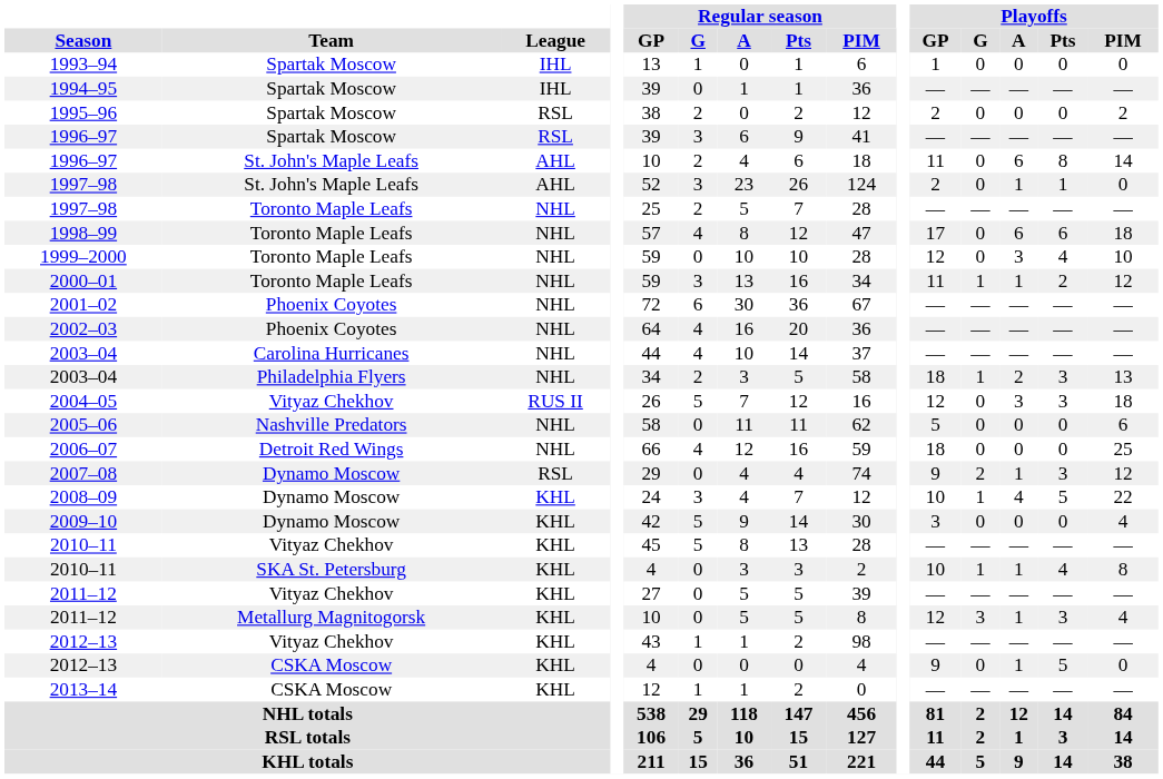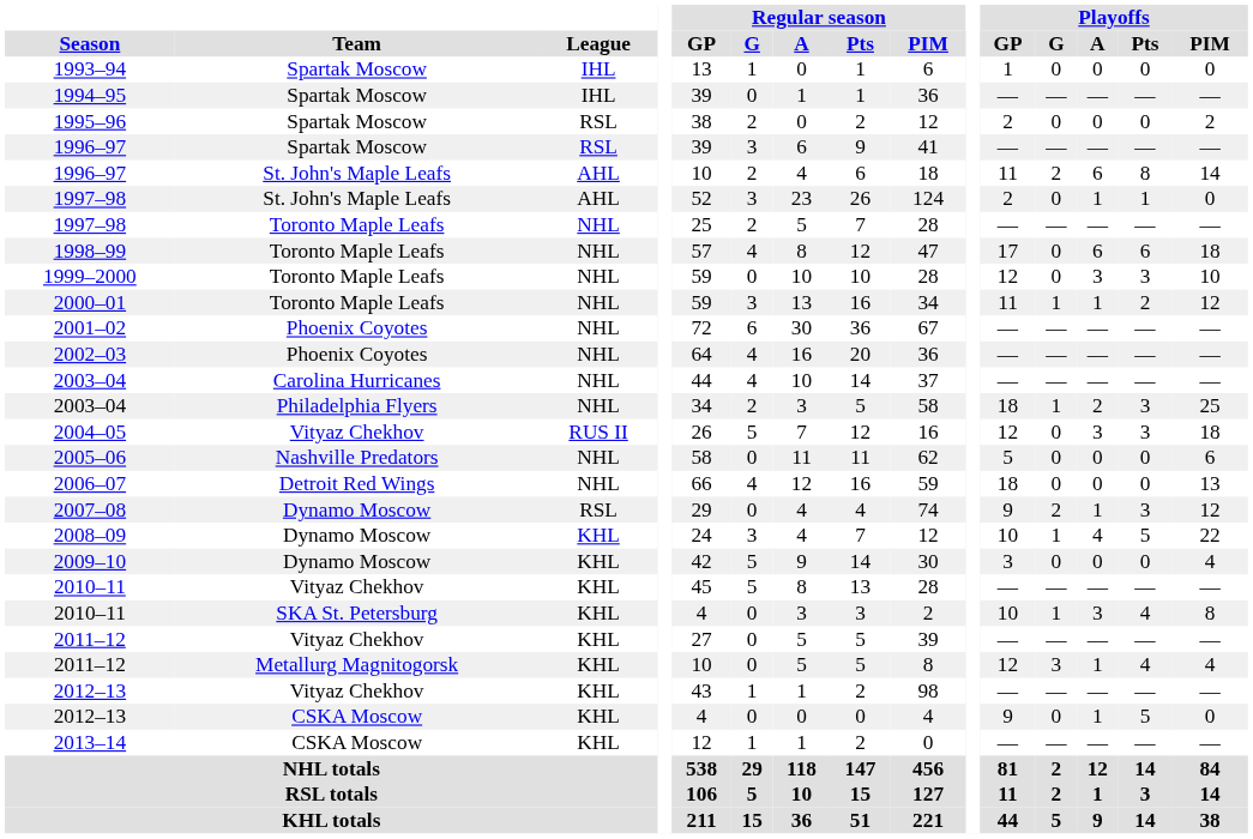 <table border="0" cellpadding="1" cellspacing="0" style="text-align:center; width:60em;">
 <tr style="background:#e0e0e0;">
 <th colspan="3" style="background:#fff;"> </th>
 <th rowspan="99" style="background:#fff;"> </th>
 <th colspan="5"><a href='#'>Regular season</a></th>
 <th rowspan="99" style="background:#fff;"> </th>
 <th colspan="5"><a href='#'>Playoffs</a></th>
 </tr>
 <tr style="background:#e0e0e0;">
 <th><a href='#'>Season</a></th>
 <th>Team</th>
 <th>League</th>
 <th>GP</th>
 <th><a href='#'>G</a></th>
 <th><a href='#'>A</a></th>
 <th><a href='#'>Pts</a></th>
 <th><a href='#'>PIM</a></th>
 <th>GP</th>
 <th>G</th>
 <th>A</th>
 <th>Pts</th>
 <th>PIM</th>
 </tr>
 <tr>
 <td><a href='#'>1993–94</a></td>
 <td><a href='#'>Spartak Moscow</a></td>
 <td><a href='#'>IHL</a></td>
 <td>13</td>
 <td>1</td>
 <td>0</td>
 <td>1</td>
 <td>6</td>
 <td>1</td>
 <td>0</td>
 <td>0</td>
 <td>0</td>
 <td>0</td>
 </tr>
 <tr style="background:#f0f0f0;">
 <td><a href='#'>1994–95</a></td>
 <td>Spartak Moscow</td>
 <td>IHL</td>
 <td>39</td>
 <td>0</td>
 <td>1</td>
 <td>1</td>
 <td>36</td>
 <td>—</td>
 <td>—</td>
 <td>—</td>
 <td>—</td>
 <td>—</td>
 </tr>
 <tr>
 <td><a href='#'>1995–96</a></td>
 <td>Spartak Moscow</td>
 <td>RSL</td>
 <td>38</td>
 <td>2</td>
 <td>0</td>
 <td>2</td>
 <td>12</td>
 <td>2</td>
 <td>0</td>
 <td>0</td>
 <td>0</td>
 <td>2</td>
 </tr>
 <tr style="background:#f0f0f0;">
 <td><a href='#'>1996–97</a></td>
 <td>Spartak Moscow</td>
 <td><a href='#'>RSL</a></td>
 <td>39</td>
 <td>3</td>
 <td>6</td>
 <td>9</td>
 <td>41</td>
 <td>—</td>
 <td>—</td>
 <td>—</td>
 <td>—</td>
 <td>—</td>
 </tr>
 <tr>
 <td><a href='#'>1996–97</a></td>
 <td><a href='#'>St. John's Maple Leafs</a></td>
 <td><a href='#'>AHL</a></td>
 <td>10</td>
 <td>2</td>
 <td>4</td>
 <td>6</td>
 <td>18</td>
 <td>11</td>
-<td>0</td>
+<td>2</td>
 <td>6</td>
 <td>8</td>
 <td>14</td>
 </tr>
 <tr style="background:#f0f0f0;">
 <td><a href='#'>1997–98</a></td>
 <td>St. John's Maple Leafs</td>
 <td>AHL</td>
 <td>52</td>
 <td>3</td>
 <td>23</td>
 <td>26</td>
 <td>124</td>
 <td>2</td>
 <td>0</td>
 <td>1</td>
 <td>1</td>
 <td>0</td>
 </tr>
 <tr>
 <td><a href='#'>1997–98</a></td>
 <td><a href='#'>Toronto Maple Leafs</a></td>
 <td><a href='#'>NHL</a></td>
 <td>25</td>
 <td>2</td>
 <td>5</td>
 <td>7</td>
 <td>28</td>
 <td>—</td>
 <td>—</td>
 <td>—</td>
 <td>—</td>
 <td>—</td>
 </tr>
 <tr style="background:#f0f0f0;">
 <td><a href='#'>1998–99</a></td>
 <td>Toronto Maple Leafs</td>
 <td>NHL</td>
 <td>57</td>
 <td>4</td>
 <td>8</td>
 <td>12</td>
 <td>47</td>
 <td>17</td>
 <td>0</td>
 <td>6</td>
 <td>6</td>
 <td>18</td>
 </tr>
 <tr>
 <td><a href='#'>1999–2000</a></td>
 <td>Toronto Maple Leafs</td>
 <td>NHL</td>
 <td>59</td>
 <td>0</td>
 <td>10</td>
 <td>10</td>
 <td>28</td>
 <td>12</td>
 <td>0</td>
 <td>3</td>
-<td>4</td>
+<td>3</td>
 <td>10</td>
 </tr>
 <tr style="background:#f0f0f0;">
 <td><a href='#'>2000–01</a></td>
 <td>Toronto Maple Leafs</td>
 <td>NHL</td>
 <td>59</td>
 <td>3</td>
 <td>13</td>
 <td>16</td>
 <td>34</td>
 <td>11</td>
 <td>1</td>
 <td>1</td>
 <td>2</td>
 <td>12</td>
 </tr>
 <tr>
 <td><a href='#'>2001–02</a></td>
 <td><a href='#'>Phoenix Coyotes</a></td>
 <td>NHL</td>
 <td>72</td>
 <td>6</td>
 <td>30</td>
 <td>36</td>
 <td>67</td>
 <td>—</td>
 <td>—</td>
 <td>—</td>
 <td>—</td>
 <td>—</td>
 </tr>
 <tr style="background:#f0f0f0;">
 <td><a href='#'>2002–03</a></td>
 <td>Phoenix Coyotes</td>
 <td>NHL</td>
 <td>64</td>
 <td>4</td>
 <td>16</td>
 <td>20</td>
 <td>36</td>
 <td>—</td>
 <td>—</td>
 <td>—</td>
 <td>—</td>
 <td>—</td>
 </tr>
 <tr>
 <td><a href='#'>2003–04</a></td>
 <td><a href='#'>Carolina Hurricanes</a></td>
 <td>NHL</td>
 <td>44</td>
 <td>4</td>
 <td>10</td>
 <td>14</td>
 <td>37</td>
 <td>—</td>
 <td>—</td>
 <td>—</td>
 <td>—</td>
 <td>—</td>
 </tr>
 <tr style="background:#f0f0f0;">
 <td>2003–04</td>
 <td><a href='#'>Philadelphia Flyers</a></td>
 <td>NHL</td>
 <td>34</td>
 <td>2</td>
 <td>3</td>
 <td>5</td>
 <td>58</td>
 <td>18</td>
 <td>1</td>
 <td>2</td>
 <td>3</td>
-<td>13</td>
+<td>25</td>
 </tr>
 <tr>
 <td><a href='#'>2004–05</a></td>
 <td><a href='#'>Vityaz Chekhov</a></td>
 <td><a href='#'>RUS II</a></td>
 <td>26</td>
 <td>5</td>
 <td>7</td>
 <td>12</td>
 <td>16</td>
 <td>12</td>
 <td>0</td>
 <td>3</td>
 <td>3</td>
 <td>18</td>
 </tr>
 <tr style="background:#f0f0f0;">
 <td><a href='#'>2005–06</a></td>
 <td><a href='#'>Nashville Predators</a></td>
 <td>NHL</td>
 <td>58</td>
 <td>0</td>
 <td>11</td>
 <td>11</td>
 <td>62</td>
 <td>5</td>
 <td>0</td>
 <td>0</td>
 <td>0</td>
 <td>6</td>
 </tr>
 <tr>
 <td><a href='#'>2006–07</a></td>
 <td><a href='#'>Detroit Red Wings</a></td>
 <td>NHL</td>
 <td>66</td>
 <td>4</td>
 <td>12</td>
 <td>16</td>
 <td>59</td>
 <td>18</td>
 <td>0</td>
 <td>0</td>
 <td>0</td>
-<td>25</td>
+<td>13</td>
 </tr>
 <tr style="background:#f0f0f0;">
 <td><a href='#'>2007–08</a></td>
 <td><a href='#'>Dynamo Moscow</a></td>
 <td>RSL</td>
 <td>29</td>
 <td>0</td>
 <td>4</td>
 <td>4</td>
 <td>74</td>
 <td>9</td>
 <td>2</td>
 <td>1</td>
 <td>3</td>
 <td>12</td>
 </tr>
 <tr>
 <td><a href='#'>2008–09</a></td>
 <td>Dynamo Moscow</td>
 <td><a href='#'>KHL</a></td>
 <td>24</td>
 <td>3</td>
 <td>4</td>
 <td>7</td>
 <td>12</td>
 <td>10</td>
 <td>1</td>
 <td>4</td>
 <td>5</td>
 <td>22</td>
 </tr>
 <tr style="background:#f0f0f0;">
 <td><a href='#'>2009–10</a></td>
 <td>Dynamo Moscow</td>
 <td>KHL</td>
 <td>42</td>
 <td>5</td>
 <td>9</td>
 <td>14</td>
 <td>30</td>
 <td>3</td>
 <td>0</td>
 <td>0</td>
 <td>0</td>
 <td>4</td>
 </tr>
 <tr>
 <td><a href='#'>2010–11</a></td>
 <td>Vityaz Chekhov</td>
 <td>KHL</td>
 <td>45</td>
 <td>5</td>
 <td>8</td>
 <td>13</td>
 <td>28</td>
 <td>—</td>
 <td>—</td>
 <td>—</td>
 <td>—</td>
 <td>—</td>
 </tr>
 <tr style="background:#f0f0f0;">
 <td>2010–11</td>
 <td><a href='#'>SKA St. Petersburg</a></td>
 <td>KHL</td>
 <td>4</td>
 <td>0</td>
 <td>3</td>
 <td>3</td>
 <td>2</td>
 <td>10</td>
 <td>1</td>
-<td>1</td>
+<td>3</td>
 <td>4</td>
 <td>8</td>
 </tr>
 <tr>
 <td><a href='#'>2011–12</a></td>
 <td>Vityaz Chekhov</td>
 <td>KHL</td>
 <td>27</td>
 <td>0</td>
 <td>5</td>
 <td>5</td>
 <td>39</td>
 <td>—</td>
 <td>—</td>
 <td>—</td>
 <td>—</td>
 <td>—</td>
 </tr>
 <tr style="background:#f0f0f0;">
 <td>2011–12</td>
 <td><a href='#'>Metallurg Magnitogorsk</a></td>
 <td>KHL</td>
 <td>10</td>
 <td>0</td>
 <td>5</td>
 <td>5</td>
 <td>8</td>
 <td>12</td>
 <td>3</td>
 <td>1</td>
-<td>3</td>
+<td>4</td>
 <td>4</td>
 </tr>
 <tr>
 <td><a href='#'>2012–13</a></td>
 <td>Vityaz Chekhov</td>
 <td>KHL</td>
 <td>43</td>
 <td>1</td>
 <td>1</td>
 <td>2</td>
 <td>98</td>
 <td>—</td>
 <td>—</td>
 <td>—</td>
 <td>—</td>
 <td>—</td>
 </tr>
 <tr style="background:#f0f0f0;">
 <td>2012–13</td>
 <td><a href='#'>CSKA Moscow</a></td>
 <td>KHL</td>
 <td>4</td>
 <td>0</td>
 <td>0</td>
 <td>0</td>
 <td>4</td>
 <td>9</td>
 <td>0</td>
 <td>1</td>
 <td>5</td>
 <td>0</td>
 </tr>
 <tr>
 <td><a href='#'>2013–14</a></td>
 <td>CSKA Moscow</td>
 <td>KHL</td>
 <td>12</td>
 <td>1</td>
 <td>1</td>
 <td>2</td>
 <td>0</td>
 <td>—</td>
 <td>—</td>
 <td>—</td>
 <td>—</td>
 <td>—</td>
 </tr>
 <tr style="background:#e0e0e0;">
 <th colspan="3">NHL totals</th>
 <th>538</th>
 <th>29</th>
 <th>118</th>
 <th>147</th>
 <th>456</th>
 <th>81</th>
 <th>2</th>
 <th>12</th>
 <th>14</th>
 <th>84</th>
 </tr>
 <tr style="background:#e0e0e0;">
 <th colspan="3">RSL totals</th>
 <th>106</th>
 <th>5</th>
 <th>10</th>
 <th>15</th>
 <th>127</th>
 <th>11</th>
 <th>2</th>
 <th>1</th>
 <th>3</th>
 <th>14</th>
 </tr>
 <tr style="background:#e0e0e0;">
 <th colspan="3">KHL totals</th>
 <th>211</th>
 <th>15</th>
 <th>36</th>
 <th>51</th>
 <th>221</th>
 <th>44</th>
 <th>5</th>
 <th>9</th>
 <th>14</th>
 <th>38</th>
 </tr>
 </table>
